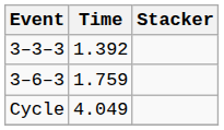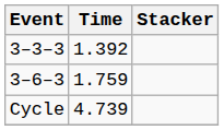 <table class="wikitable">
 <tr>
 <th>Event</th>
 <th>Time</th>
 <th>Stacker</th>
 </tr>
 <tr>
 <td>3–3–3</td>
 <td>1.392</td>
 <td></td>
 </tr>
 <tr>
 <td>3–6–3</td>
 <td>1.759</td>
 <td></td>
 </tr>
 <tr>
 <td>Cycle</td>
-<td>4.049</td>
+<td>4.739</td>
 <td></td>
 </tr>
 <tr>
 </tr>
 </table>
